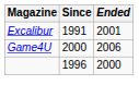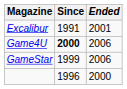 <table class="wikitable">
 <tr>
 <th>Magazine</th>
 <th>Since</th>
 <th><em>Ended</em></th>
 </tr>
 <tr>
 <td><a href='#'><em>Excalibur</em></a></td>
 <td>1991</td>
 <td>2001</td>
 </tr>
 <tr>
 <td><em><a href='#'>Game4U</a></em></td>
-<td>2000</td>
+<td><strong>2000</strong></td>
+<td>2006</td>
+</tr>
+<tr>
+<td><em><a href='#'>GameStar</a></em></td>
+<td>1999</td>
 <td>2006</td>
 </tr>
 <tr>
 <td><em></em></td>
 <td>1996</td>
 <td>2000</td>
 </tr>
 </table>
